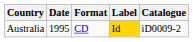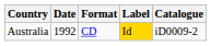 <table class="wikitable plainrowheaders">
 <tr>
 <th scope="col">Country</th>
 <th scope="col">Date</th>
 <th scope="col">Format</th>
 <th scope="col">Label</th>
 <th scope="col">Catalogue</th>
 </tr>
 <tr>
 <td>Australia</td>
-<td>1995</td>
+<td>1992</td>
 <td><a href='#'>CD</a></td>
 <td style="background: gold;">Id</td>
 <td>iD0009-2</td>
 </tr>
 </table>
